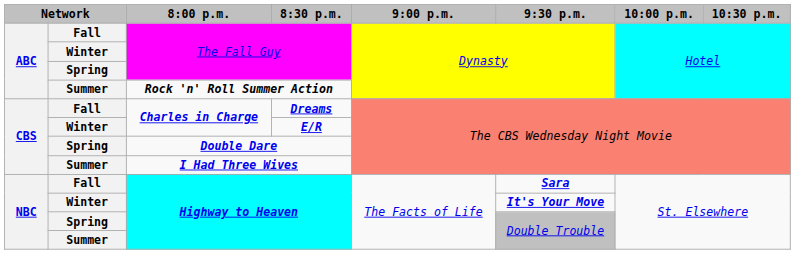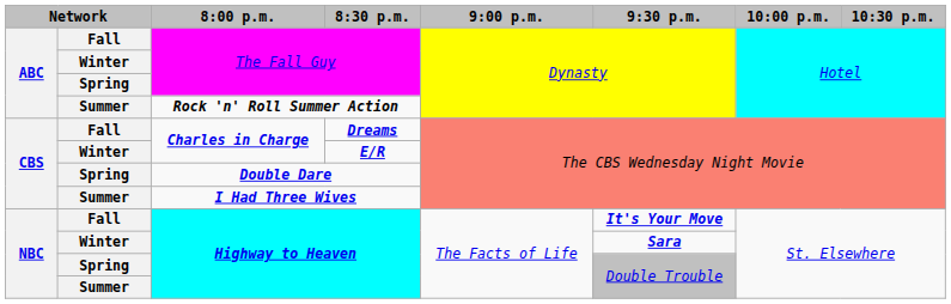 <table class="wikitable" style="width:100%;margin-right:0;text-align:center">
 <tr>
 <th colspan="2" style="background-color:#C0C0C0;text-align:center;width:15.5%;">Network</th>
 <th style="background-color:#C0C0C0;text-align:center">8:00 p.m.</th>
 <th style="background-color:#C0C0C0;text-align:center">8:30 p.m.</th>
 <th style="background-color:#C0C0C0;text-align:center">9:00 p.m.</th>
 <th style="background-color:#C0C0C0;text-align:center">9:30 p.m.</th>
 <th style="background-color:#C0C0C0;text-align:center">10:00 p.m.</th>
 <th style="background-color:#C0C0C0;text-align:center">10:30 p.m.</th>
 </tr>
 <tr>
 <th rowspan="4"><a href='#'>ABC</a></th>
 <th>Fall</th>
 <td style="background:#FF00FF;" colspan="2" rowspan="3"><em><a href='#'>The Fall Guy</a></em> </td>
 <td style="background:#FFFF00;" colspan="2" rowspan="4"><em><a href='#'>Dynasty</a></em> </td>
 <td style="background:#00FFFF;" colspan="2" rowspan="4"><em><a href='#'>Hotel</a></em> </td>
 </tr>
 <tr>
 <th>Winter</th>
 </tr>
 <tr>
 <th>Spring</th>
 </tr>
 <tr>
 <th>Summer</th>
 <td colspan="2"><strong><em>Rock 'n' Roll Summer Action</em></strong></td>
 </tr>
 <tr>
 <th rowspan="4"><a href='#'>CBS</a></th>
 <th>Fall</th>
 <td rowspan="2"><strong><em><a href='#'>Charles in Charge</a></em></strong></td>
 <td><strong><em><a href='#'>Dreams</a></em></strong></td>
 <td colspan="4" rowspan="4" style="background:#FA8072;"><em>The CBS Wednesday Night Movie</em></td>
 </tr>
 <tr>
 <th>Winter</th>
 <td><strong><em><a href='#'>E/R</a></em></strong></td>
 </tr>
 <tr>
 <th>Spring</th>
 <td colspan="2"><em><a href='#'><strong>Double Dare</strong></a></em></td>
 </tr>
 <tr>
 <th>Summer</th>
 <td colspan="2"><strong><em><a href='#'>I Had Three Wives</a></em></strong></td>
 </tr>
 <tr>
 <th rowspan="4"><a href='#'>NBC</a></th>
 <th>Fall</th>
 <td style="background:#00FFFF;" colspan="2" rowspan="4"><strong><em><a href='#'>Highway to Heaven</a></em></strong> </td>
 <td rowspan="4"><em><a href='#'>The Facts of Life</a></em></td>
-<td><strong><em><a href='#'>Sara</a></em></strong></td>
+<td><strong><em><a href='#'>It's Your Move</a></em></strong></td>
 <td colspan="2" rowspan="4"><em><a href='#'>St. Elsewhere</a></em></td>
 </tr>
 <tr>
 <th>Winter</th>
-<td><strong><em><a href='#'>It's Your Move</a></em></strong></td>
+<td><strong><em><a href='#'>Sara</a></em></strong></td>
 </tr>
 <tr>
 <th>Spring</th>
 <td style="background:#C0C0C0;" rowspan="2"><em><a href='#'>Double Trouble</a></em> </td>
 </tr>
 <tr>
 <th>Summer</th>
 </tr>
 </table>
